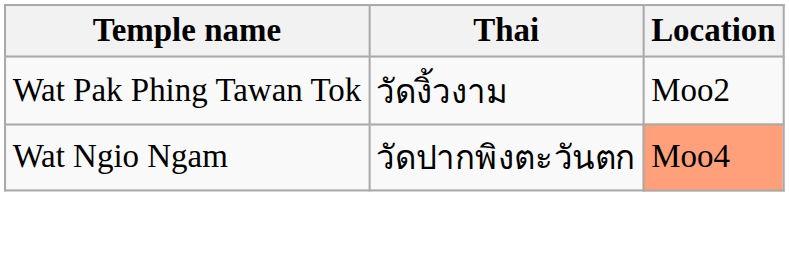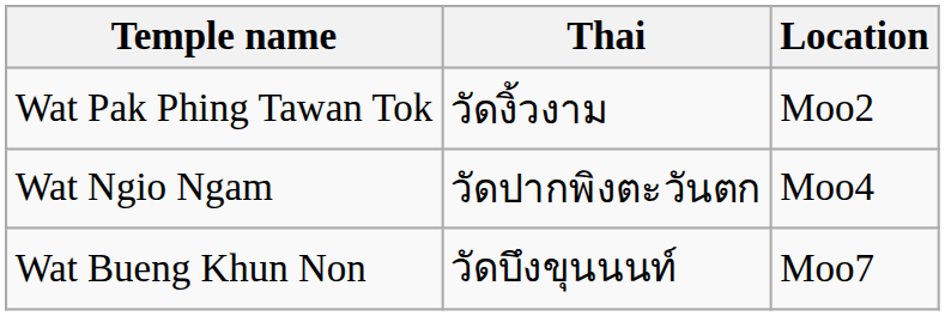 <table class="wikitable">
 <tr>
 <th>Temple name</th>
 <th>Thai</th>
 <th>Location</th>
 </tr>
 <tr>
 <td>Wat Pak Phing Tawan Tok</td>
 <td>วัดงิ้วงาม</td>
 <td>Moo2</td>
 </tr>
 <tr>
 <td>Wat Ngio Ngam</td>
 <td>วัดปากพิงตะวันตก</td>
-<td style="background: lightsalmon;">Moo4</td>
+<td>Moo4</td>
+</tr>
+<tr>
+<td>Wat Bueng Khun Non</td>
+<td>วัดบึงขุนนนท์</td>
+<td>Moo7</td>
 </tr>
 </table>
